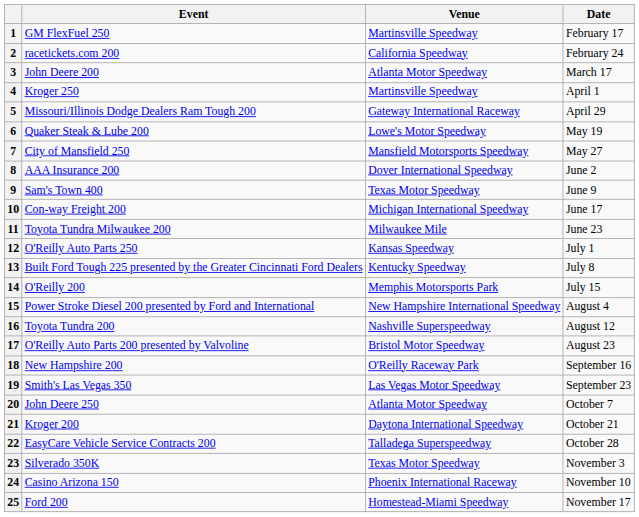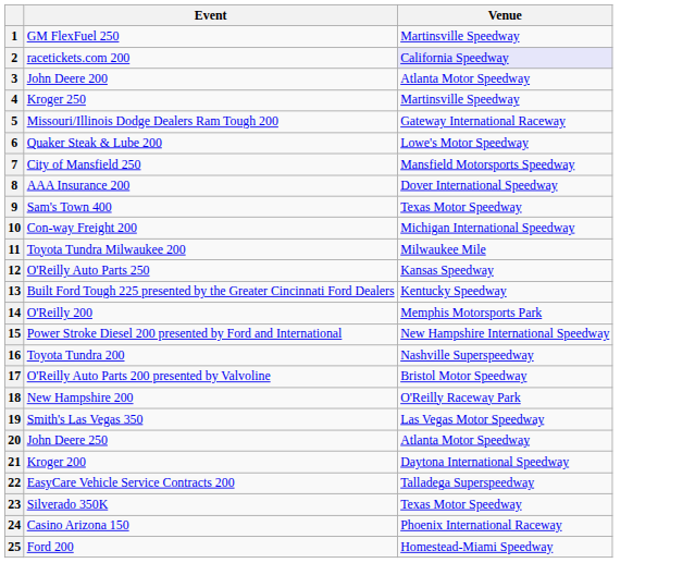 <table class="wikitable" style="font-size: 85%;">
 <tr>
 <th></th>
 <th>Event</th>
 <th>Venue</th>
-<th>Date</th>
 </tr>
 <tr>
 <th>1</th>
 <td><a href='#'>GM FlexFuel 250</a></td>
 <td><a href='#'>Martinsville Speedway</a></td>
-<td>February 17</td>
 </tr>
 <tr>
 <th>2</th>
 <td><a href='#'>racetickets.com 200</a></td>
-<td><a href='#'>California Speedway</a></td>
-<td>February 24</td>
+<td style="background: lavender;"><a href='#'>California Speedway</a></td>
 </tr>
 <tr>
 <th>3</th>
 <td><a href='#'>John Deere 200</a></td>
 <td><a href='#'>Atlanta Motor Speedway</a></td>
-<td>March 17</td>
 </tr>
 <tr>
 <th>4</th>
 <td><a href='#'>Kroger 250</a></td>
 <td><a href='#'>Martinsville Speedway</a></td>
-<td>April 1</td>
 </tr>
 <tr>
 <th>5</th>
 <td><a href='#'>Missouri/Illinois Dodge Dealers Ram Tough 200</a></td>
 <td><a href='#'>Gateway International Raceway</a></td>
-<td>April 29</td>
 </tr>
 <tr>
 <th>6</th>
 <td><a href='#'>Quaker Steak & Lube 200</a></td>
 <td><a href='#'>Lowe's Motor Speedway</a></td>
-<td>May 19</td>
 </tr>
 <tr>
 <th>7</th>
 <td><a href='#'>City of Mansfield 250</a></td>
 <td><a href='#'>Mansfield Motorsports Speedway</a></td>
-<td>May 27</td>
 </tr>
 <tr>
 <th>8</th>
 <td><a href='#'>AAA Insurance 200</a></td>
 <td><a href='#'>Dover International Speedway</a></td>
-<td>June 2</td>
 </tr>
 <tr>
 <th>9</th>
 <td><a href='#'>Sam's Town 400</a></td>
 <td><a href='#'>Texas Motor Speedway</a></td>
-<td>June 9</td>
 </tr>
 <tr>
 <th>10</th>
 <td><a href='#'>Con-way Freight 200</a></td>
 <td><a href='#'>Michigan International Speedway</a></td>
-<td>June 17</td>
 </tr>
 <tr>
 <th>11</th>
 <td><a href='#'>Toyota Tundra Milwaukee 200</a></td>
 <td><a href='#'>Milwaukee Mile</a></td>
-<td>June 23</td>
 </tr>
 <tr>
 <th>12</th>
 <td><a href='#'>O'Reilly Auto Parts 250</a></td>
 <td><a href='#'>Kansas Speedway</a></td>
-<td>July 1</td>
 </tr>
 <tr>
 <th>13</th>
 <td><a href='#'>Built Ford Tough 225 presented by the Greater Cincinnati Ford Dealers</a></td>
 <td><a href='#'>Kentucky Speedway</a></td>
-<td>July 8</td>
 </tr>
 <tr>
 <th>14</th>
 <td><a href='#'>O'Reilly 200</a></td>
 <td><a href='#'>Memphis Motorsports Park</a></td>
-<td>July 15</td>
 </tr>
 <tr>
 <th>15</th>
 <td><a href='#'>Power Stroke Diesel 200 presented by Ford and International</a></td>
 <td><a href='#'>New Hampshire International Speedway</a></td>
-<td>August 4</td>
 </tr>
 <tr>
 <th>16</th>
 <td><a href='#'>Toyota Tundra 200</a></td>
 <td><a href='#'>Nashville Superspeedway</a></td>
-<td>August 12</td>
 </tr>
 <tr>
 <th>17</th>
 <td><a href='#'>O'Reilly Auto Parts 200 presented by Valvoline</a></td>
 <td><a href='#'>Bristol Motor Speedway</a></td>
-<td>August 23</td>
 </tr>
 <tr>
 <th>18</th>
 <td><a href='#'>New Hampshire 200</a></td>
 <td><a href='#'>O'Reilly Raceway Park</a></td>
-<td>September 16</td>
 </tr>
 <tr>
 <th>19</th>
 <td><a href='#'>Smith's Las Vegas 350</a></td>
 <td><a href='#'>Las Vegas Motor Speedway</a></td>
-<td>September 23</td>
 </tr>
 <tr>
 <th>20</th>
 <td><a href='#'>John Deere 250</a></td>
 <td><a href='#'>Atlanta Motor Speedway</a></td>
-<td>October 7</td>
 </tr>
 <tr>
 <th>21</th>
 <td><a href='#'>Kroger 200</a></td>
 <td><a href='#'>Daytona International Speedway</a></td>
-<td>October 21</td>
 </tr>
 <tr>
 <th>22</th>
 <td><a href='#'>EasyCare Vehicle Service Contracts 200</a></td>
 <td><a href='#'>Talladega Superspeedway</a></td>
-<td>October 28</td>
 </tr>
 <tr>
 <th>23</th>
 <td><a href='#'>Silverado 350K</a></td>
 <td><a href='#'>Texas Motor Speedway</a></td>
-<td>November 3</td>
 </tr>
 <tr>
 <th>24</th>
 <td><a href='#'>Casino Arizona 150</a></td>
 <td><a href='#'>Phoenix International Raceway</a></td>
-<td>November 10</td>
 </tr>
 <tr>
 <th>25</th>
 <td><a href='#'>Ford 200</a></td>
 <td><a href='#'>Homestead-Miami Speedway</a></td>
-<td>November 17</td>
 </tr>
 </table>
